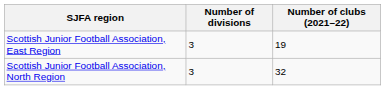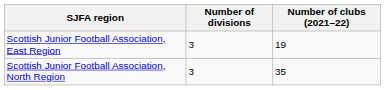 <table class="wikitable">
 <tr>
 <th>SJFA region</th>
 <th>Number of divisions</th>
 <th>Number of clubs (2021–22)</th>
 </tr>
 <tr>
 <td><a href='#'>Scottish Junior Football Association, East Region</a></td>
 <td>3</td>
 <td>19</td>
 </tr>
 <tr>
 <td><a href='#'>Scottish Junior Football Association, North Region</a></td>
 <td>3</td>
-<td>32</td>
+<td>35</td>
 </tr>
 </table>
